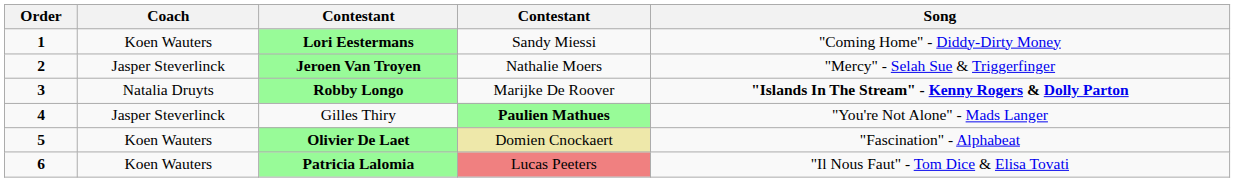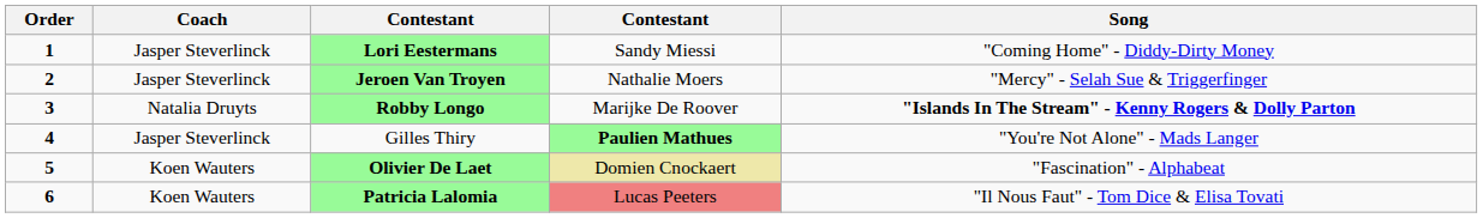 <table class="wikitable sortable" style="text-align: center; width: 100%;">
 <tr>
 <th>Order</th>
 <th>Coach</th>
 <th>Contestant</th>
 <th>Contestant</th>
 <th>Song</th>
 </tr>
 <tr>
 <td align="center"><strong>1</strong></td>
-<td>Koen Wauters</td>
+<td>Jasper Steverlinck</td>
 <th style="background:palegreen">Lori Eestermans</th>
 <td>Sandy Miessi</td>
 <td>"Coming Home" - <a href='#'>Diddy-Dirty Money</a></td>
 </tr>
 <tr>
 <td align="center"><strong>2</strong></td>
 <td>Jasper Steverlinck</td>
 <th style="background:palegreen">Jeroen Van Troyen</th>
 <td>Nathalie Moers</td>
 <td>"Mercy" - <a href='#'>Selah Sue</a> & <a href='#'>Triggerfinger</a></td>
 </tr>
 <tr>
 <td align="center"><strong>3</strong></td>
 <td>Natalia Druyts</td>
 <th style="background:palegreen">Robby Longo</th>
 <td>Marijke De Roover</td>
 <td><strong>"Islands In The Stream" - <a href='#'>Kenny Rogers</a> & <a href='#'>Dolly Parton</a></strong></td>
 </tr>
 <tr>
 <td align="center"><strong>4</strong></td>
 <td>Jasper Steverlinck</td>
 <td>Gilles Thiry</td>
 <th style="background:palegreen">Paulien Mathues</th>
 <td>"You're Not Alone" - <a href='#'>Mads Langer</a></td>
 </tr>
 <tr>
 <td align="center"><strong>5</strong></td>
 <td>Koen Wauters</td>
 <th style="background:palegreen">Olivier De Laet</th>
 <td style="background:#EEE8AA">Domien Cnockaert</td>
 <td>"Fascination" - <a href='#'>Alphabeat</a></td>
 </tr>
 <tr>
 <td align="center"><strong>6</strong></td>
 <td>Koen Wauters</td>
 <th style="background:palegreen">Patricia Lalomia</th>
 <td style="background:#F08080">Lucas Peeters</td>
 <td>"Il Nous Faut" - <a href='#'>Tom Dice</a> & <a href='#'>Elisa Tovati</a></td>
 </tr>
 </table>
